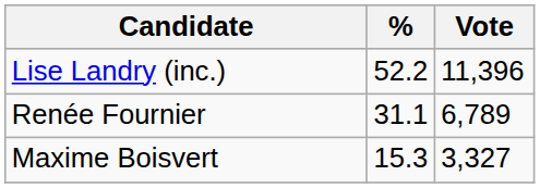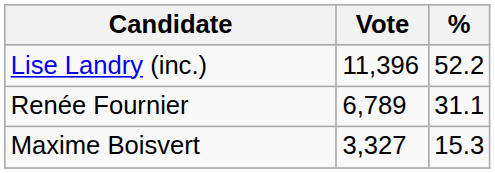 <table class="wikitable">
 <tr>
 <th bgcolor="#DDDDFF" width="200px">Candidate</th>
+<th bgcolor="#DDDDFF" width="50px">Vote</th>
 <th bgcolor="#DDDDFF" width="30px">%</th>
-<th bgcolor="#DDDDFF" width="50px">Vote</th>
 </tr>
 <tr>
 <td><a href='#'>Lise Landry</a> (inc.)</td>
+<td>11,396</td>
 <td>52.2</td>
-<td>11,396</td>
 </tr>
 <tr>
 <td>Renée Fournier</td>
+<td>6,789</td>
 <td>31.1</td>
-<td>6,789</td>
 </tr>
 <tr>
 <td>Maxime Boisvert</td>
+<td>3,327</td>
 <td>15.3</td>
-<td>3,327</td>
 </tr>
 </table>
